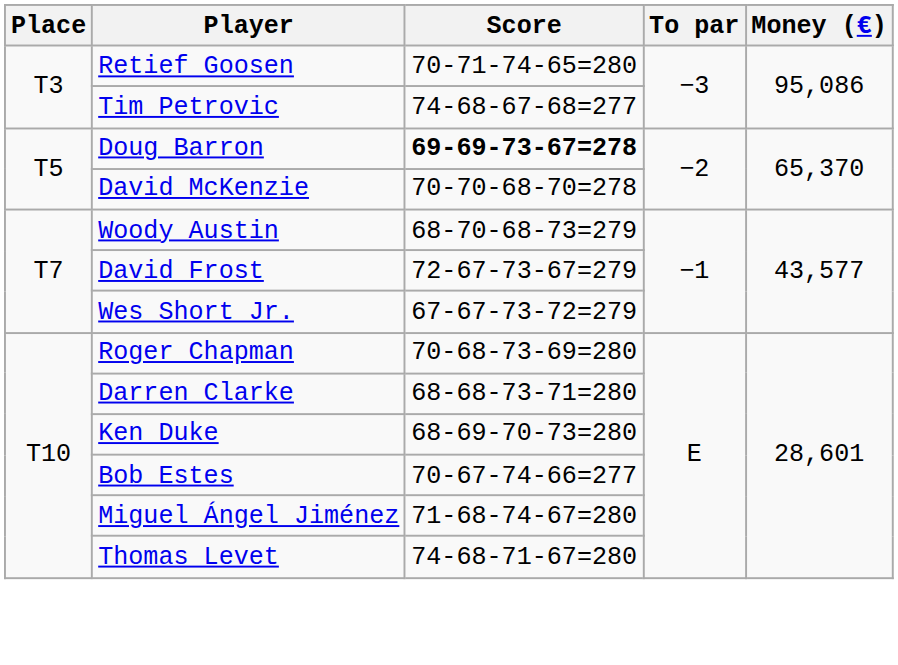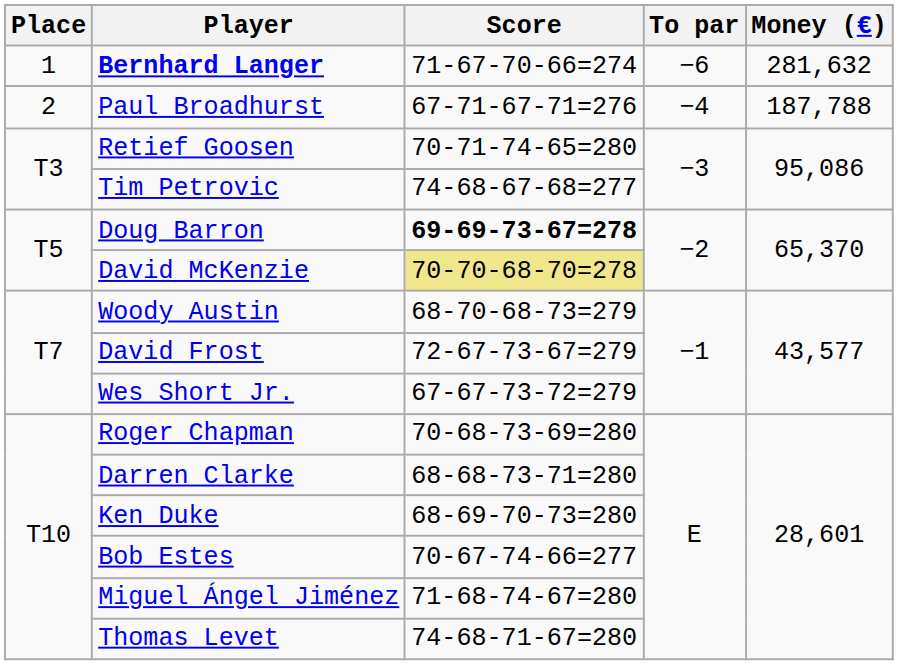 <table class="wikitable">
 <tr>
 <th>Place</th>
 <th>Player</th>
 <th>Score</th>
 <th>To par</th>
 <th>Money (<a href='#'>€</a>)</th>
+</tr>
+<tr>
+<td align=center>1</td>
+<td> <strong><a href='#'>Bernhard Langer</a></strong></td>
+<td>71-67-70-66=274</td>
+<td align=center>−6</td>
+<td align=center>281,632</td>
+</tr>
+<tr>
+<td align=center>2</td>
+<td> <a href='#'>Paul Broadhurst</a></td>
+<td>67-71-67-71=276</td>
+<td align=center>−4</td>
+<td align=center>187,788</td>
 </tr>
 <tr>
 <td rowspan="2" style="text-align:center;">T3</td>
 <td> <a href='#'>Retief Goosen</a></td>
 <td>70-71-74-65=280</td>
 <td rowspan="2" style="text-align:center;">−3</td>
 <td rowspan="2" style="text-align:center;">95,086</td>
 </tr>
 <tr>
 <td> <a href='#'>Tim Petrovic</a></td>
 <td>74-68-67-68=277</td>
 </tr>
 <tr>
 <td rowspan="2" style="text-align:center;">T5</td>
 <td> <a href='#'>Doug Barron</a></td>
 <td><strong>69-69-73-67=278</strong></td>
 <td rowspan="2" style="text-align:center;">−2</td>
 <td rowspan="2" style="text-align:center;">65,370</td>
 </tr>
 <tr>
 <td> <a href='#'>David McKenzie</a></td>
-<td>70-70-68-70=278</td>
+<td style="background: khaki;">70-70-68-70=278</td>
 </tr>
 <tr>
 <td rowspan="3" style="text-align:center;">T7</td>
 <td> <a href='#'>Woody Austin</a></td>
 <td>68-70-68-73=279</td>
 <td rowspan="3" style="text-align:center;">−1</td>
 <td rowspan="3" style="text-align:center;">43,577</td>
 </tr>
 <tr>
 <td> <a href='#'>David Frost</a></td>
 <td>72-67-73-67=279</td>
 </tr>
 <tr>
 <td> <a href='#'>Wes Short Jr.</a></td>
 <td>67-67-73-72=279</td>
 </tr>
 <tr>
 <td rowspan="6" style="text-align:center;">T10</td>
 <td> <a href='#'>Roger Chapman</a></td>
 <td>70-68-73-69=280</td>
 <td rowspan="6" style="text-align:center;">E</td>
 <td rowspan="6" style="text-align:center;">28,601</td>
 </tr>
 <tr>
 <td> <a href='#'>Darren Clarke</a></td>
 <td>68-68-73-71=280</td>
 </tr>
 <tr>
 <td> <a href='#'>Ken Duke</a></td>
 <td>68-69-70-73=280</td>
 </tr>
 <tr>
 <td> <a href='#'>Bob Estes</a></td>
 <td>70-67-74-66=277</td>
 </tr>
 <tr>
 <td> <a href='#'>Miguel Ángel Jiménez</a></td>
 <td>71-68-74-67=280</td>
 </tr>
 <tr>
 <td> <a href='#'>Thomas Levet</a></td>
 <td>74-68-71-67=280</td>
 </tr>
 </table>
